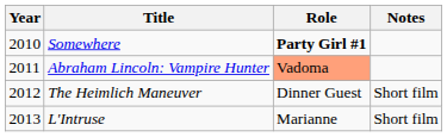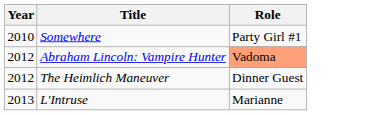 <table class="wikitable">
 <tr>
 <th>Year</th>
 <th>Title</th>
 <th>Role</th>
-<th>Notes</th>
 </tr>
 <tr>
 <td>2010</td>
 <td><em><a href='#'>Somewhere</a></em></td>
-<td><strong>Party Girl #1</strong></td>
-<td></td>
+<td>Party Girl #1</td>
 </tr>
 <tr>
-<td>2011</td>
+<td>2012</td>
 <td><em><a href='#'>Abraham Lincoln: Vampire Hunter</a></em></td>
 <td style="background: lightsalmon;">Vadoma</td>
-<td></td>
 </tr>
 <tr>
 <td>2012</td>
 <td><em>The Heimlich Maneuver</em></td>
 <td>Dinner Guest</td>
-<td>Short film</td>
 </tr>
 <tr>
 <td>2013</td>
 <td><em>L'Intruse</em></td>
 <td>Marianne</td>
-<td>Short film</td>
 </tr>
 </table>
